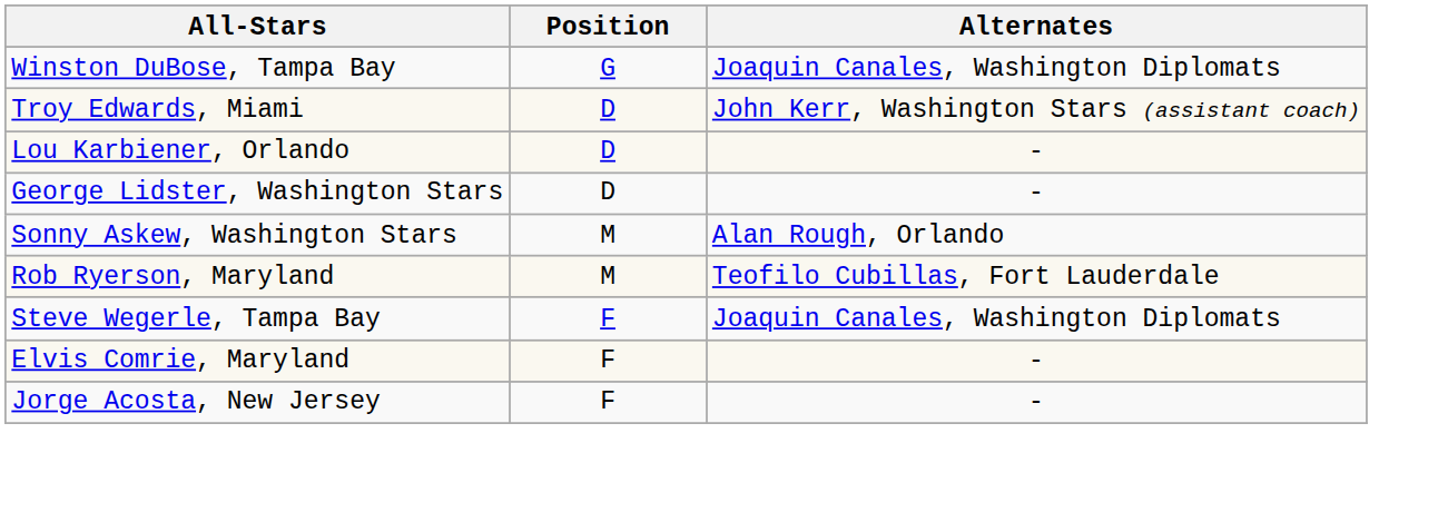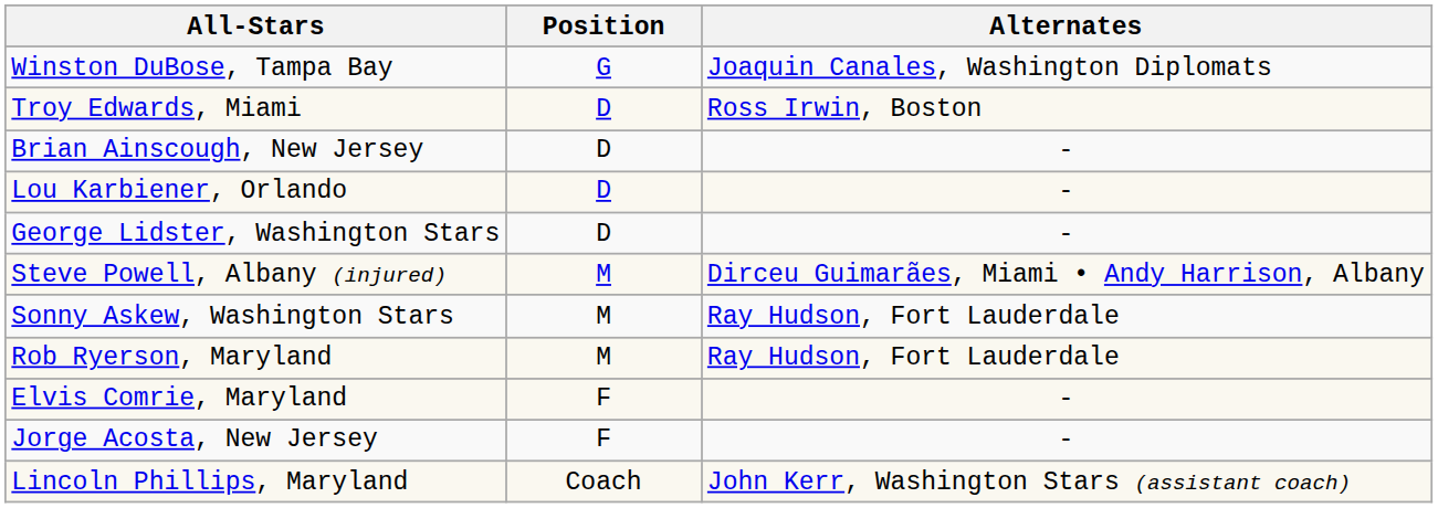 <table class="wikitable">
 <tr>
 <th>All-Stars</th>
 <th>  Position  </th>
 <th>Alternates</th>
 </tr>
 <tr>
 <td><a href='#'>Winston DuBose</a>, Tampa Bay</td>
 <td align=center><a href='#'>G</a></td>
 <td><a href='#'>Joaquin Canales</a>, Washington Diplomats</td>
 </tr>
 <tr bgcolor=#FAF8F0>
 <td><a href='#'>Troy Edwards</a>, Miami</td>
 <td align=center><a href='#'>D</a></td>
-<td><a href='#'>John Kerr</a>, Washington Stars <small><em>(assistant coach)</em></small></td>
+<td><a href='#'>Ross Irwin</a>, Boston</td>
+</tr>
+<tr>
+<td><a href='#'>Brian Ainscough</a>, New Jersey</td>
+<td align=center>D</td>
+<td align=center>-</td>
 </tr>
 <tr bgcolor=#FAF8F0>
 <td><a href='#'>Lou Karbiener</a>, Orlando</td>
 <td align=center><a href='#'>D</a></td>
 <td align=center>-</td>
 </tr>
 <tr>
 <td><a href='#'>George Lidster</a>, Washington Stars</td>
 <td align=center>D</td>
 <td align=center>-</td>
 </tr>
+<tr bgcolor=#FAF8F0>
+<td><a href='#'>Steve Powell</a>, Albany <small><em>(injured)</em></small></td>
+<td align=center><a href='#'>M</a></td>
+<td><a href='#'>Dirceu Guimarães</a>, Miami • <a href='#'>Andy Harrison</a>, Albany</td>
+</tr>
 <tr>
 <td><a href='#'>Sonny Askew</a>, Washington Stars</td>
 <td align=center>M</td>
-<td><a href='#'>Alan Rough</a>, Orlando</td>
+<td><a href='#'>Ray Hudson</a>, Fort Lauderdale</td>
 </tr>
 <tr bgcolor=#FAF8F0>
 <td><a href='#'>Rob Ryerson</a>, Maryland</td>
 <td align=center>M</td>
-<td><a href='#'>Teofilo Cubillas</a>, Fort Lauderdale</td>
-</tr>
-<tr>
-<td><a href='#'>Steve Wegerle</a>, Tampa Bay</td>
-<td align=center><a href='#'>F</a></td>
-<td><a href='#'>Joaquin Canales</a>, Washington Diplomats</td>
+<td><a href='#'>Ray Hudson</a>, Fort Lauderdale</td>
 </tr>
 <tr bgcolor=#FAF8F0>
 <td><a href='#'>Elvis Comrie</a>, Maryland</td>
 <td align=center>F</td>
 <td align=center>-</td>
 </tr>
 <tr>
 <td><a href='#'>Jorge Acosta</a>, New Jersey</td>
 <td align=center>F</td>
 <td align=center>-</td>
 </tr>
+<tr bgcolor=#FAF8F0>
+<td><a href='#'>Lincoln Phillips</a>, Maryland</td>
+<td align=center>Coach</td>
+<td><a href='#'>John Kerr</a>, Washington Stars <small><em>(assistant coach)</em></small></td>
+</tr>
 </table>
